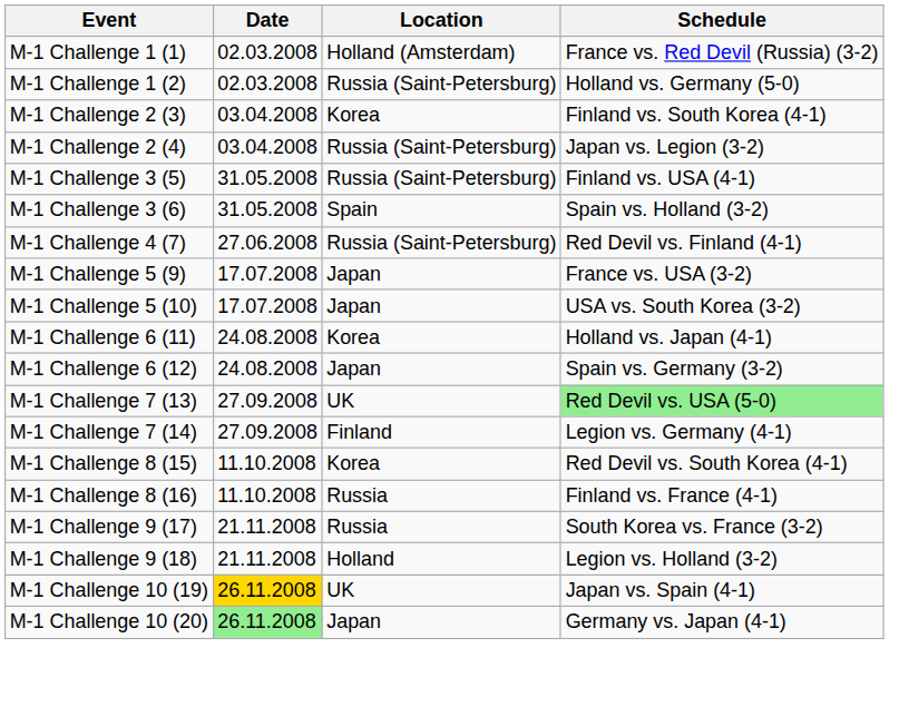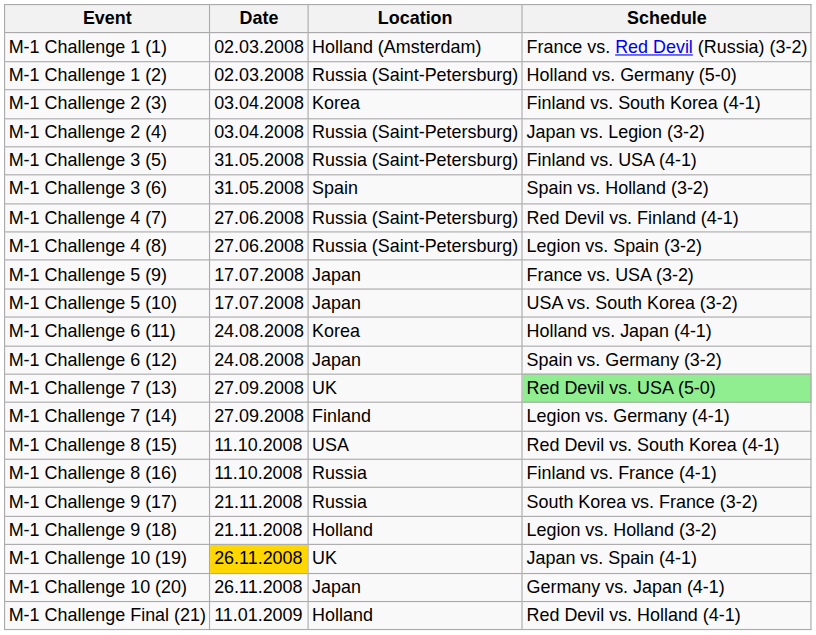 <table class="wikitable">
 <tr>
 <th>Event</th>
 <th>Date</th>
 <th>Location</th>
 <th>Schedule</th>
 </tr>
 <tr>
 <td>M-1 Challenge 1 (1)</td>
 <td>02.03.2008</td>
 <td>Holland (Amsterdam)</td>
 <td> France vs.  <a href='#'>Red Devil</a> (Russia) (3-2)</td>
 </tr>
 <tr>
 <td>M-1 Challenge 1 (2)</td>
 <td>02.03.2008</td>
 <td>Russia (Saint-Petersburg)</td>
 <td> Holland vs.  Germany (5-0)</td>
 </tr>
 <tr>
 <td>M-1 Challenge 2 (3)</td>
 <td>03.04.2008</td>
 <td>Korea</td>
 <td> Finland vs.  South Korea (4-1)</td>
 </tr>
 <tr>
 <td>M-1 Challenge 2 (4)</td>
 <td>03.04.2008</td>
 <td>Russia (Saint-Petersburg)</td>
 <td> Japan vs.  Legion (3-2)</td>
 </tr>
 <tr>
 <td>M-1 Challenge 3 (5)</td>
 <td>31.05.2008</td>
 <td>Russia (Saint-Petersburg)</td>
 <td> Finland vs.  USA (4-1)</td>
 </tr>
 <tr>
 <td>M-1 Challenge 3 (6)</td>
 <td>31.05.2008</td>
 <td>Spain</td>
 <td> Spain vs.  Holland (3-2)</td>
 </tr>
 <tr>
 <td>M-1 Challenge 4 (7)</td>
 <td>27.06.2008</td>
 <td>Russia (Saint-Petersburg)</td>
 <td> Red Devil vs.  Finland (4-1)</td>
 </tr>
 <tr>
+<td>M-1 Challenge 4 (8)</td>
+<td>27.06.2008</td>
+<td>Russia (Saint-Petersburg)</td>
+<td> Legion vs.  Spain (3-2)</td>
+</tr>
+<tr>
 <td>M-1 Challenge 5 (9)</td>
 <td>17.07.2008</td>
 <td>Japan</td>
 <td> France vs.  USA (3-2)</td>
 </tr>
 <tr>
 <td>M-1 Challenge 5 (10)</td>
 <td>17.07.2008</td>
 <td>Japan</td>
 <td> USA vs.  South Korea (3-2)</td>
 </tr>
 <tr>
 <td>M-1 Challenge 6 (11)</td>
 <td>24.08.2008</td>
 <td>Korea</td>
 <td> Holland vs.  Japan (4-1)</td>
 </tr>
 <tr>
 <td>M-1 Challenge 6 (12)</td>
 <td>24.08.2008</td>
 <td>Japan</td>
 <td> Spain vs.  Germany (3-2)</td>
 </tr>
 <tr>
 <td>M-1 Challenge 7 (13)</td>
 <td>27.09.2008</td>
 <td>UK</td>
 <td style="background: lightgreen;"> Red Devil vs.  USA (5-0)</td>
 </tr>
 <tr>
 <td>M-1 Challenge 7 (14)</td>
 <td>27.09.2008</td>
 <td>Finland</td>
 <td> Legion vs.  Germany (4-1)</td>
 </tr>
 <tr>
 <td>M-1 Challenge 8 (15)</td>
 <td>11.10.2008</td>
-<td>Korea</td>
+<td>USA</td>
 <td> Red Devil vs.  South Korea (4-1)</td>
 </tr>
 <tr>
 <td>M-1 Challenge 8 (16)</td>
 <td>11.10.2008</td>
 <td>Russia</td>
 <td> Finland vs.  France (4-1)</td>
 </tr>
 <tr>
 <td>M-1 Challenge 9 (17)</td>
 <td>21.11.2008</td>
 <td>Russia</td>
 <td> South Korea vs.  France (3-2)</td>
 </tr>
 <tr>
 <td>M-1 Challenge 9 (18)</td>
 <td>21.11.2008</td>
 <td>Holland</td>
 <td> Legion vs.  Holland (3-2)</td>
 </tr>
 <tr>
 <td>M-1 Challenge 10 (19)</td>
 <td style="background: gold;">26.11.2008</td>
 <td>UK</td>
 <td> Japan vs.  Spain (4-1)</td>
 </tr>
 <tr>
 <td>M-1 Challenge 10 (20)</td>
-<td style="background: lightgreen;">26.11.2008</td>
+<td>26.11.2008</td>
 <td>Japan</td>
 <td> Germany vs.  Japan (4-1)</td>
 </tr>
+<tr>
+<td>M-1 Challenge Final (21)</td>
+<td>11.01.2009</td>
+<td>Holland</td>
+<td> Red Devil vs.  Holland (4-1)</td>
+</tr>
 </table>
